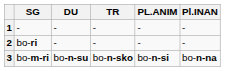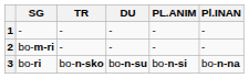 <table class="wikitable">
 <tr>
 <th></th>
 <th>SG</th>
+<th>TR</th>
 <th>DU</th>
-<th>TR</th>
 <th>PL.ANIM</th>
 <th>Pl.INAN</th>
 </tr>
 <tr>
 <th>1</th>
 <td>-</td>
 <td>-</td>
 <td>-</td>
 <td>-</td>
 <td>-</td>
 </tr>
 <tr>
 <th>2</th>
-<td>bo-<strong>ri</strong></td>
+<td>bo-<strong>m-ri</strong></td>
 <td>-</td>
 <td>-</td>
 <td>-</td>
 <td>-</td>
 </tr>
 <tr>
 <th>3</th>
-<td>bo-<strong>m-ri</strong></td>
+<td>bo-<strong>ri</strong></td>
+<td>bo-<strong>n-sko</strong></td>
 <td>bo<strong>-n-su</strong></td>
-<td>bo-<strong>n-sko</strong></td>
 <td>bo-<strong>n-si</strong></td>
 <td>bo-<strong>n-na</strong></td>
 </tr>
 </table>
